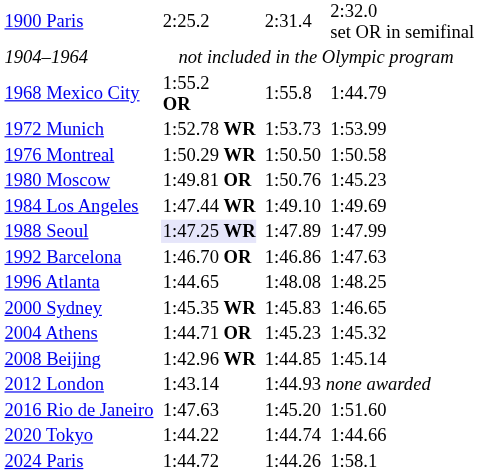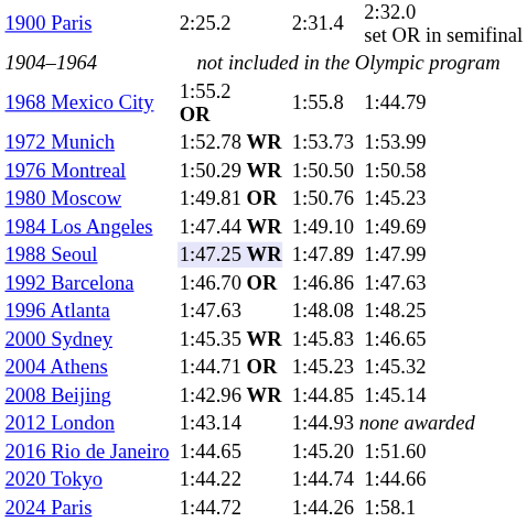 <table>
 <tr>
 <td><a href='#'>1900 Paris</a><br></td>
 <td></td>
 <td>2:25.2</td>
 <td></td>
 <td>2:31.4</td>
 <td></td>
 <td>2:32.0 <br><span>set OR in semifinal</span></td>
 </tr>
 <tr>
 <td><em>1904–1964</em></td>
 <td colspan=6 align=center><em>not included in the Olympic program</em></td>
 </tr>
 <tr>
 <td><a href='#'>1968 Mexico City</a><br></td>
 <td></td>
 <td>1:55.2 <br> <strong>OR</strong></td>
 <td></td>
 <td>1:55.8</td>
 <td></td>
 <td>1:44.79</td>
 </tr>
 <tr>
 <td><a href='#'>1972 Munich</a><br></td>
 <td></td>
 <td>1:52.78 <strong>WR</strong></td>
 <td></td>
 <td>1:53.73</td>
 <td></td>
 <td>1:53.99</td>
 </tr>
 <tr>
 <td><a href='#'>1976 Montreal</a><br></td>
 <td></td>
 <td>1:50.29 <strong>WR</strong></td>
 <td></td>
 <td>1:50.50</td>
 <td></td>
 <td>1:50.58</td>
 </tr>
 <tr>
 <td><a href='#'>1980 Moscow</a><br></td>
 <td></td>
 <td>1:49.81 <strong>OR</strong></td>
 <td></td>
 <td>1:50.76</td>
 <td></td>
 <td>1:45.23</td>
 </tr>
 <tr>
 <td><a href='#'>1984 Los Angeles</a><br></td>
 <td></td>
 <td>1:47.44 <strong>WR</strong></td>
 <td></td>
 <td>1:49.10</td>
 <td></td>
 <td>1:49.69</td>
 </tr>
 <tr>
 <td><a href='#'>1988 Seoul</a><br></td>
 <td></td>
 <td style="background: lavender;">1:47.25 <strong>WR</strong></td>
 <td></td>
 <td>1:47.89</td>
 <td></td>
 <td>1:47.99</td>
 </tr>
 <tr>
 <td><a href='#'>1992 Barcelona</a><br></td>
 <td></td>
 <td>1:46.70 <strong>OR</strong></td>
 <td></td>
 <td>1:46.86</td>
 <td></td>
 <td>1:47.63</td>
 </tr>
 <tr>
 <td><a href='#'>1996 Atlanta</a><br></td>
 <td></td>
-<td>1:44.65</td>
+<td>1:47.63</td>
 <td></td>
 <td>1:48.08</td>
 <td></td>
 <td>1:48.25</td>
 </tr>
 <tr>
 <td><a href='#'>2000 Sydney</a><br></td>
 <td></td>
 <td>1:45.35 <strong>WR</strong></td>
 <td></td>
 <td>1:45.83</td>
 <td></td>
 <td>1:46.65</td>
 </tr>
 <tr>
 <td><a href='#'>2004 Athens</a><br></td>
 <td></td>
 <td>1:44.71 <strong>OR</strong></td>
 <td></td>
 <td>1:45.23</td>
 <td></td>
 <td>1:45.32</td>
 </tr>
 <tr>
 <td><a href='#'>2008 Beijing</a><br></td>
 <td></td>
 <td>1:42.96 <strong>WR</strong></td>
 <td></td>
 <td>1:44.85</td>
 <td></td>
 <td>1:45.14</td>
 </tr>
 <tr valign="top">
 <td><a href='#'>2012 London</a><br></td>
 <td></td>
 <td>1:43.14</td>
 <td><br></td>
 <td>1:44.93</td>
 <td colspan=2><em>none awarded</em></td>
 </tr>
 <tr>
 <td><a href='#'>2016 Rio de Janeiro</a><br></td>
 <td></td>
-<td>1:47.63</td>
+<td>1:44.65</td>
 <td></td>
 <td>1:45.20</td>
 <td></td>
 <td>1:51.60</td>
 </tr>
 <tr>
 <td><a href='#'>2020 Tokyo</a><br></td>
 <td></td>
 <td>1:44.22</td>
 <td></td>
 <td>1:44.74</td>
 <td></td>
 <td>1:44.66</td>
 </tr>
 <tr>
 <td><a href='#'>2024 Paris</a><br></td>
 <td></td>
 <td>1:44.72</td>
 <td></td>
 <td>1:44.26</td>
 <td></td>
 <td>1:58.1</td>
 </tr>
 <tr>
 </tr>
 </table>
